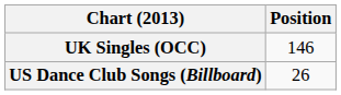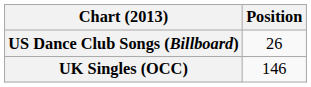 <table class="wikitable plainrowheaders" style="text-align:center">
 <tr>
 <th scope="col">Chart (2013)</th>
 <th scope="col">Position</th>
 </tr>
 <tr>
+<th scope="row">US Dance Club Songs (<em>Billboard</em>)</th>
+<td>26</td>
+</tr>
+<tr>
 <th scope="row">UK Singles (OCC)</th>
 <td>146</td>
 </tr>
-<tr>
-<th scope="row">US Dance Club Songs (<em>Billboard</em>)</th>
-<td>26</td>
-</tr>
 </table>
